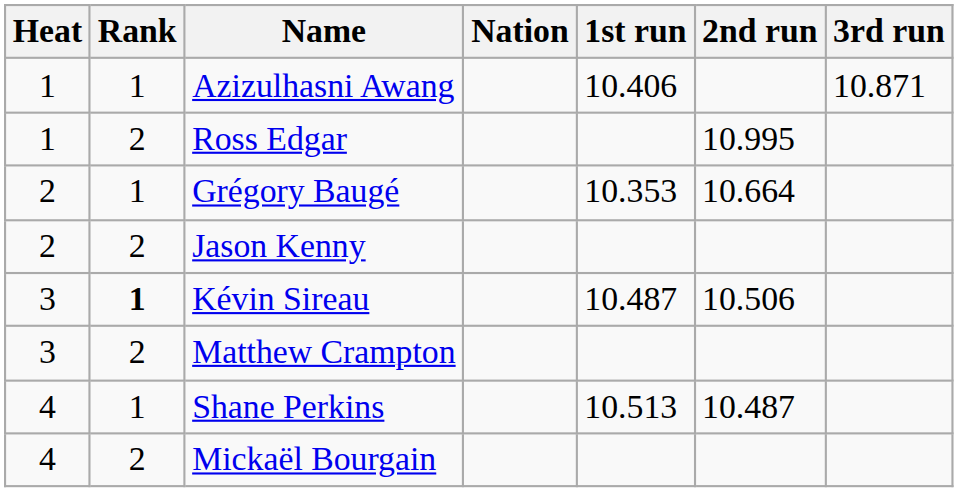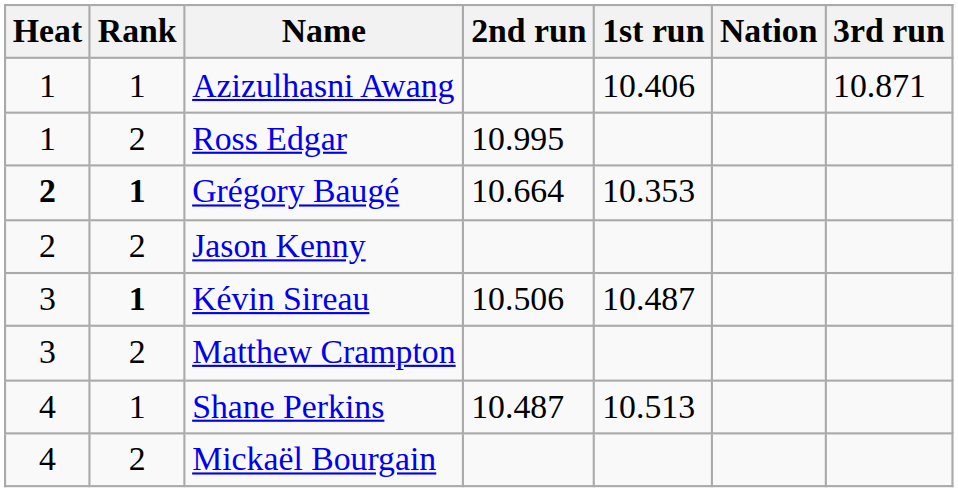 <table class=wikitable sortable style=text-align:center>
 <tr>
 <th>Heat</th>
 <th>Rank</th>
 <th>Name</th>
+<th>2nd run</th>
+<th>1st run</th>
 <th>Nation</th>
-<th>1st run</th>
-<th>2nd run</th>
 <th>3rd run</th>
 </tr>
 <tr style=background: #ccffcc;>
 <td>1</td>
 <td>1</td>
 <td align=left><a href='#'>Azizulhasni Awang</a></td>
 <td align=left></td>
 <td align=left>10.406</td>
 <td align=left></td>
 <td align=left>10.871</td>
 </tr>
 <tr>
 <td>1</td>
 <td>2</td>
 <td align=left><a href='#'>Ross Edgar</a></td>
+<td align=left>10.995</td>
 <td align=left></td>
 <td align=left></td>
-<td align=left>10.995</td>
 <td align=left></td>
 </tr>
 <tr style=background: #ccffcc;>
-<td>2</td>
-<td>1</td>
+<td><strong>2</strong></td>
+<td><strong>1</strong></td>
 <td align=left><a href='#'>Grégory Baugé</a></td>
+<td align=left>10.664</td>
+<td align=left>10.353</td>
 <td align=left></td>
-<td align=left>10.353</td>
-<td align=left>10.664</td>
 <td align=left></td>
 </tr>
 <tr>
 <td>2</td>
 <td>2</td>
 <td align=left><a href='#'>Jason Kenny</a></td>
 <td align=left></td>
 <td align=left></td>
 <td align=left></td>
 <td align=left></td>
 </tr>
 <tr style=background: #ccffcc;>
 <td>3</td>
 <td><strong>1</strong></td>
 <td align=left><a href='#'>Kévin Sireau</a></td>
+<td align=left>10.506</td>
+<td align=left>10.487</td>
 <td align=left></td>
-<td align=left>10.487</td>
-<td align=left>10.506</td>
 <td align=left></td>
 </tr>
 <tr>
 <td>3</td>
 <td>2</td>
 <td align=left><a href='#'>Matthew Crampton</a></td>
 <td align=left></td>
 <td align=left></td>
 <td align=left></td>
 <td align=left></td>
 </tr>
 <tr style=background: #ccffcc;>
 <td>4</td>
 <td>1</td>
 <td align=left><a href='#'>Shane Perkins</a></td>
+<td align=left>10.487</td>
+<td align=left>10.513</td>
 <td align=left></td>
-<td align=left>10.513</td>
-<td align=left>10.487</td>
 <td align=left></td>
 </tr>
 <tr>
 <td>4</td>
 <td>2</td>
 <td align=left><a href='#'>Mickaël Bourgain</a></td>
 <td align=left></td>
 <td align=left></td>
 <td align=left></td>
 <td align=left></td>
 </tr>
 </table>
